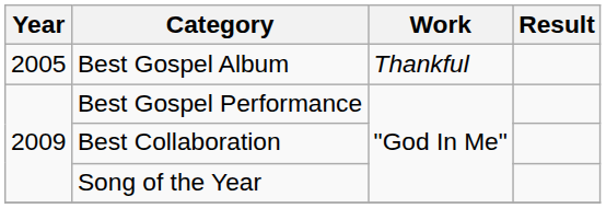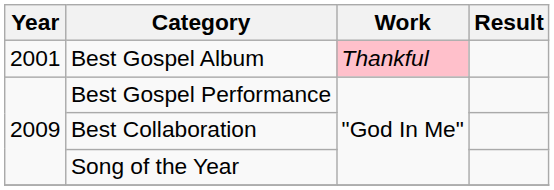 <table class="wikitable">
 <tr>
 <th>Year</th>
 <th>Category</th>
 <th>Work</th>
 <th>Result</th>
 </tr>
 <tr>
-<td>2005</td>
+<td>2001</td>
 <td>Best Gospel Album</td>
-<td><em>Thankful</em></td>
+<td style="background: pink;"><em>Thankful</em></td>
 <td></td>
 </tr>
 <tr>
 <td rowspan="3">2009</td>
 <td>Best Gospel Performance</td>
 <td rowspan="3">"God In Me"</td>
 <td></td>
 </tr>
 <tr>
 <td>Best Collaboration</td>
 <td></td>
 </tr>
 <tr>
 <td>Song of the Year</td>
 <td></td>
 </tr>
 <tr>
 </tr>
 </table>
